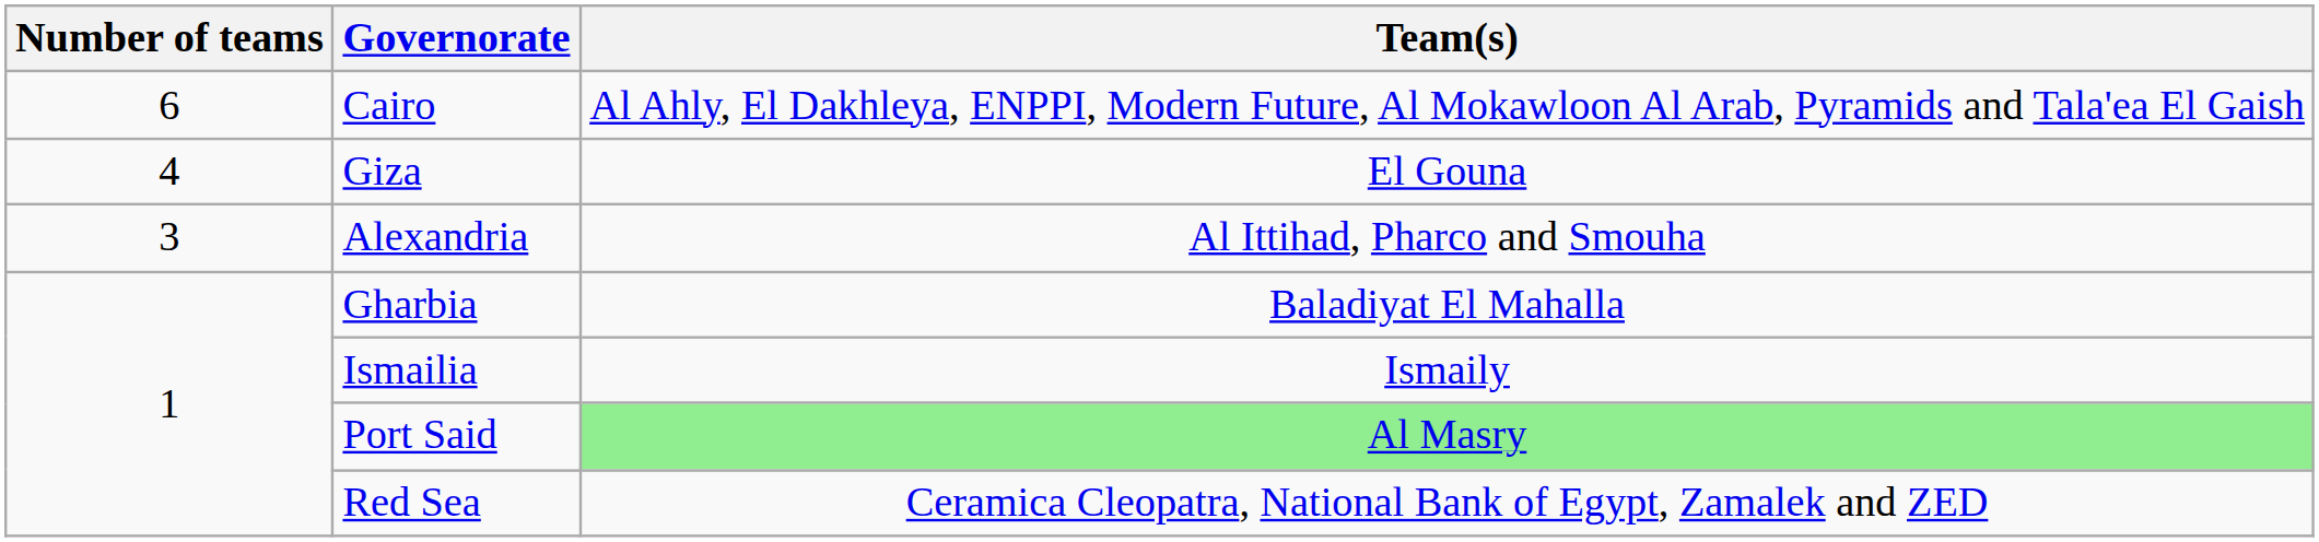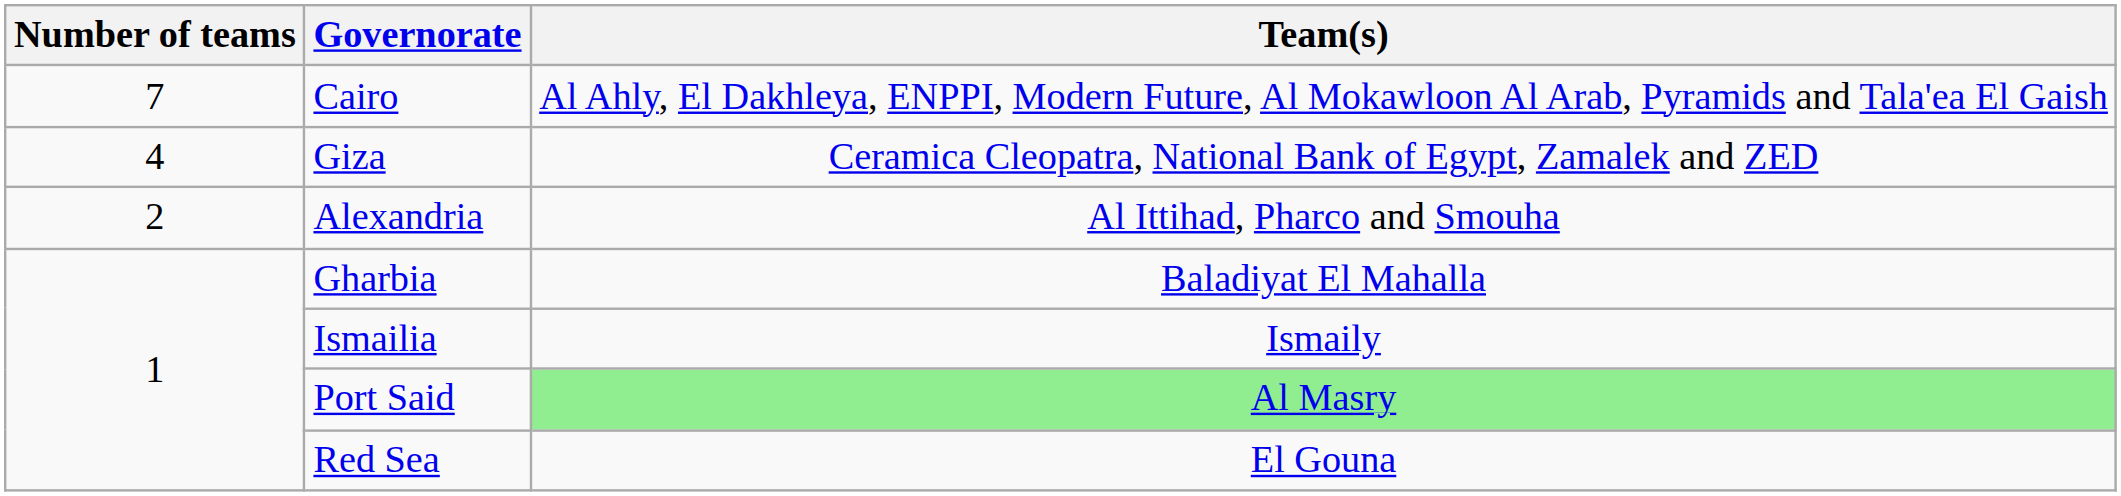 <table class="wikitable" style="text-align:center">
 <tr>
 <th>Number of teams</th>
 <th><a href='#'>Governorate</a></th>
 <th>Team(s)</th>
 </tr>
 <tr>
-<td>6</td>
+<td>7</td>
 <td align=left> <a href='#'>Cairo</a></td>
 <td><a href='#'>Al Ahly</a>, <a href='#'>El Dakhleya</a>, <a href='#'>ENPPI</a>, <a href='#'>Modern Future</a>, <a href='#'>Al Mokawloon Al Arab</a>, <a href='#'>Pyramids</a> and <a href='#'>Tala'ea El Gaish</a></td>
 </tr>
 <tr>
 <td>4</td>
 <td align=left> <a href='#'>Giza</a></td>
-<td><a href='#'>El Gouna</a></td>
+<td><a href='#'>Ceramica Cleopatra</a>, <a href='#'>National Bank of Egypt</a>, <a href='#'>Zamalek</a> and <a href='#'>ZED</a></td>
 </tr>
 <tr>
-<td>3</td>
+<td>2</td>
 <td align=left> <a href='#'>Alexandria</a></td>
 <td><a href='#'>Al Ittihad</a>, <a href='#'>Pharco</a> and <a href='#'>Smouha</a></td>
 </tr>
 <tr>
 <td rowspan=4>1</td>
 <td align=left> <a href='#'>Gharbia</a></td>
 <td><a href='#'>Baladiyat El Mahalla</a></td>
 </tr>
 <tr>
 <td align=left> <a href='#'>Ismailia</a></td>
 <td><a href='#'>Ismaily</a></td>
 </tr>
 <tr>
 <td align=left> <a href='#'>Port Said</a></td>
 <td style="background: lightgreen;"><a href='#'>Al Masry</a></td>
 </tr>
 <tr>
 <td align=left> <a href='#'>Red Sea</a></td>
-<td><a href='#'>Ceramica Cleopatra</a>, <a href='#'>National Bank of Egypt</a>, <a href='#'>Zamalek</a> and <a href='#'>ZED</a></td>
+<td><a href='#'>El Gouna</a></td>
 </tr>
 </table>
